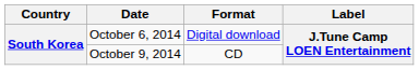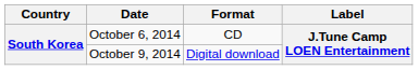 <table class="wikitable plainrowheaders" style="text-align:center">
 <tr>
 <th scope="col">Country</th>
 <th>Date</th>
 <th>Format</th>
 <th>Label</th>
 </tr>
 <tr>
 <th scope="row" rowspan="2"><a href='#'>South Korea</a></th>
 <td>October 6, 2014</td>
-<td align="center"><a href='#'>Digital download</a></td>
+<td>CD</td>
 <th align="center" scope="row" rowspan="2">J.Tune Camp<br><a href='#'>LOEN Entertainment</a></th>
 </tr>
 <tr>
 <td>October 9, 2014</td>
-<td>CD</td>
+<td align="center"><a href='#'>Digital download</a></td>
 </tr>
 </table>
